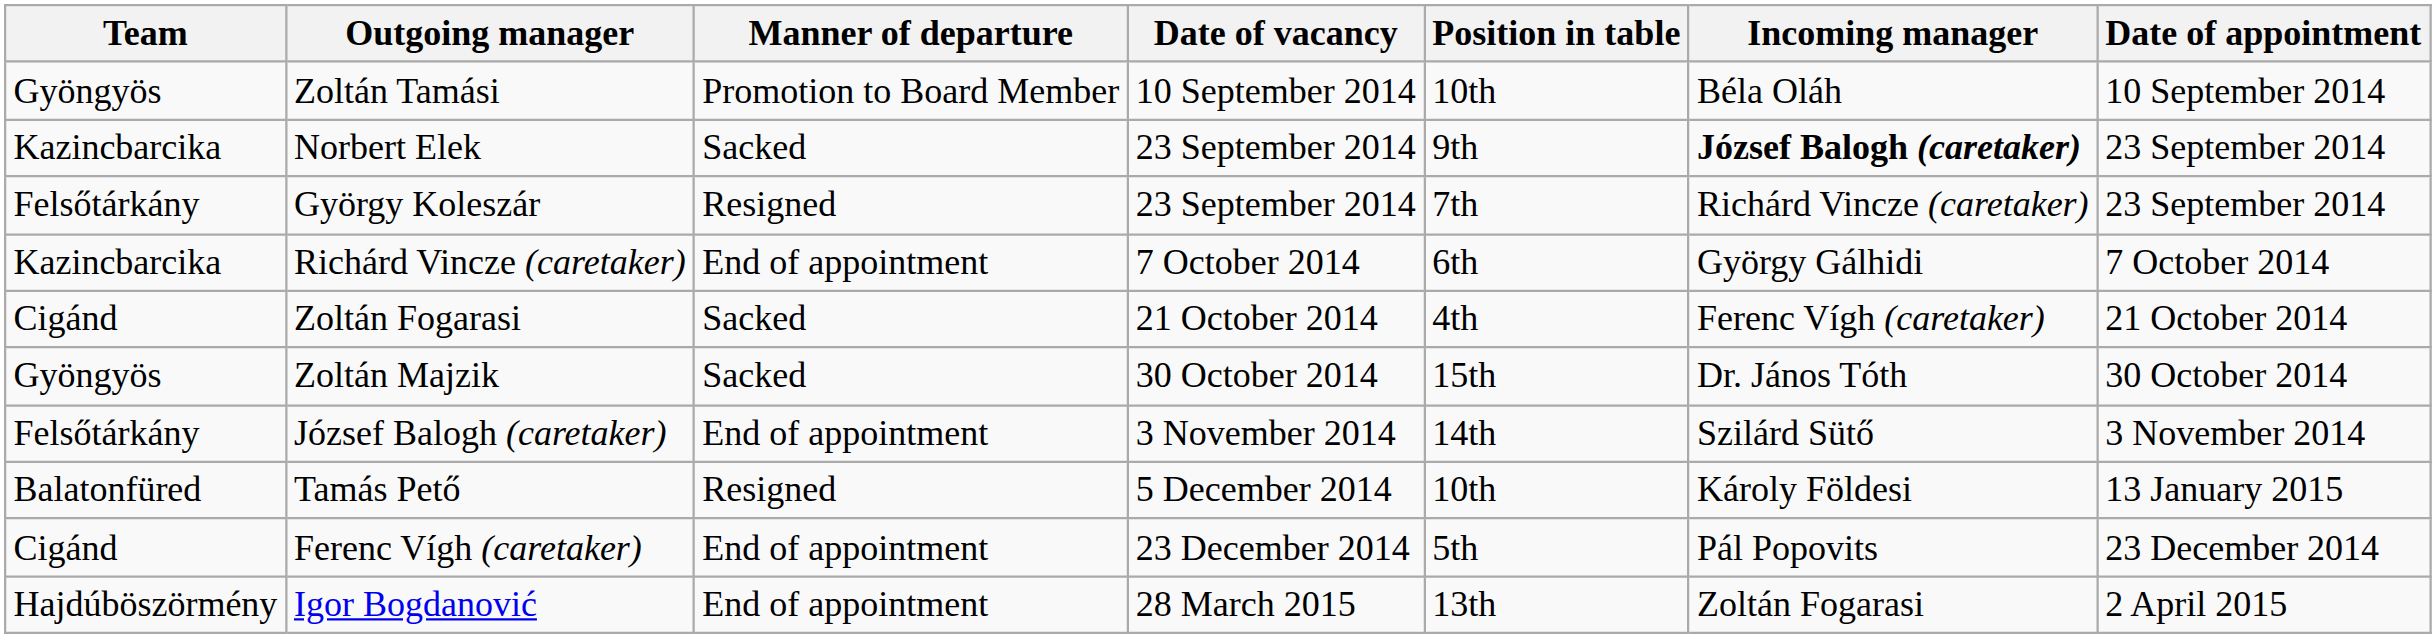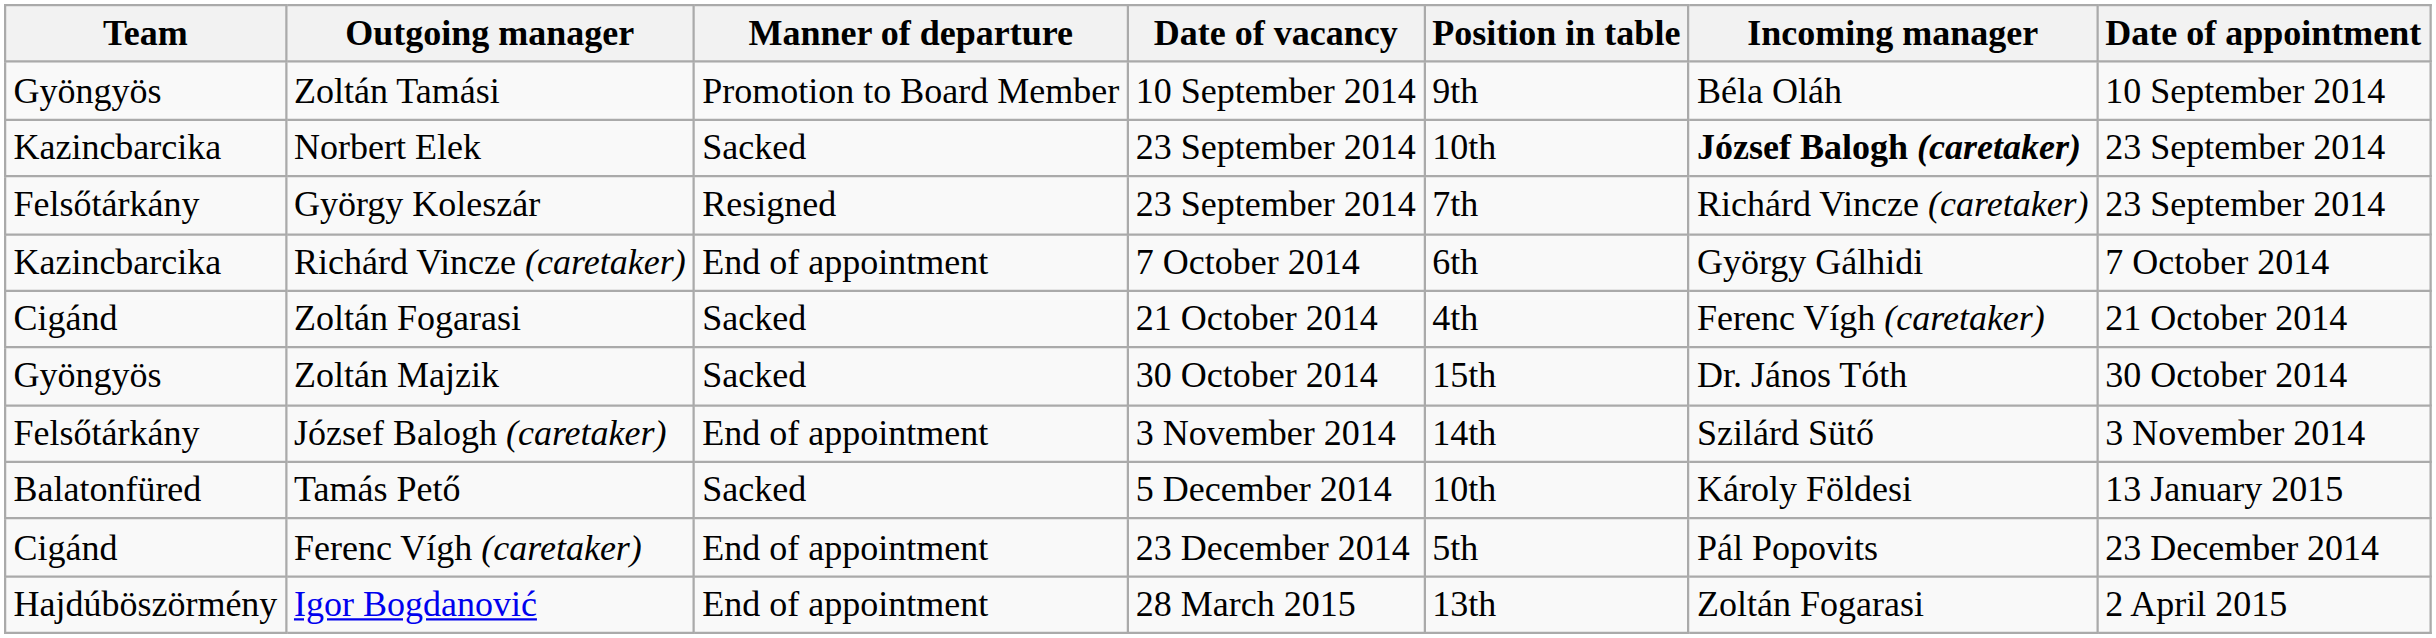 <table class="wikitable sortable">
 <tr>
 <th width-270>Team</th>
 <th>Outgoing manager</th>
 <th>Manner of departure</th>
 <th>Date of vacancy</th>
 <th>Position in table</th>
 <th>Incoming manager</th>
 <th>Date of appointment</th>
 </tr>
 <tr>
 <td>Gyöngyös</td>
 <td> Zoltán Tamási</td>
 <td>Promotion to Board Member</td>
 <td>10 September 2014</td>
-<td>10th</td>
+<td>9th</td>
 <td> Béla Oláh</td>
 <td>10 September 2014</td>
 </tr>
 <tr>
 <td>Kazincbarcika</td>
 <td> Norbert Elek</td>
 <td>Sacked</td>
 <td>23 September 2014 </td>
-<td>9th</td>
+<td>10th</td>
 <td><strong> József Balogh <em>(caretaker)</em></strong></td>
 <td>23 September 2014</td>
 </tr>
 <tr>
 <td>Felsőtárkány</td>
 <td> György Koleszár</td>
 <td>Resigned</td>
 <td>23 September 2014 </td>
 <td>7th</td>
 <td> Richárd Vincze <em>(caretaker)</em></td>
 <td>23 September 2014</td>
 </tr>
 <tr>
 <td>Kazincbarcika</td>
 <td> Richárd Vincze <em>(caretaker)</em></td>
 <td>End of appointment</td>
 <td>7 October 2014 </td>
 <td>6th</td>
 <td> György Gálhidi</td>
 <td>7 October 2014</td>
 </tr>
 <tr>
 <td>Cigánd</td>
 <td> Zoltán Fogarasi</td>
 <td>Sacked</td>
 <td>21 October 2014 </td>
 <td>4th</td>
 <td> Ferenc Vígh <em>(caretaker)</em></td>
 <td>21 October 2014</td>
 </tr>
 <tr>
 <td>Gyöngyös</td>
 <td> Zoltán Majzik</td>
 <td>Sacked</td>
 <td>30 October 2014 </td>
 <td>15th</td>
 <td> Dr. János Tóth</td>
 <td>30 October 2014</td>
 </tr>
 <tr>
 <td>Felsőtárkány</td>
 <td> József Balogh <em>(caretaker)</em></td>
 <td>End of appointment</td>
 <td>3 November 2014 </td>
 <td>14th</td>
 <td> Szilárd Sütő</td>
 <td>3 November 2014</td>
 </tr>
 <tr>
 <td>Balatonfüred</td>
 <td> Tamás Pető</td>
-<td>Resigned</td>
+<td>Sacked</td>
 <td>5 December 2014 </td>
 <td>10th</td>
 <td> Károly Földesi</td>
 <td>13 January 2015</td>
 </tr>
 <tr>
 <td>Cigánd</td>
 <td> Ferenc Vígh <em>(caretaker)</em></td>
 <td>End of appointment</td>
 <td>23 December 2014 </td>
 <td>5th</td>
 <td> Pál Popovits</td>
 <td>23 December 2014</td>
 </tr>
 <tr>
 <td>Hajdúböszörmény</td>
 <td> <a href='#'>Igor Bogdanović</a></td>
 <td>End of appointment</td>
 <td>28 March 2015 </td>
 <td>13th</td>
 <td> Zoltán Fogarasi</td>
 <td>2 April 2015</td>
 </tr>
 </table>
